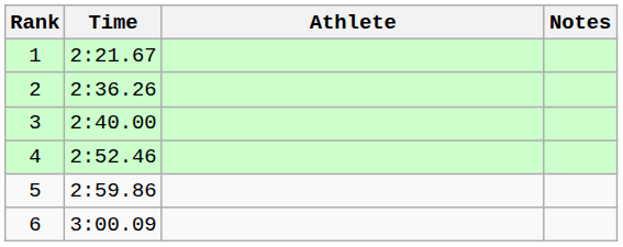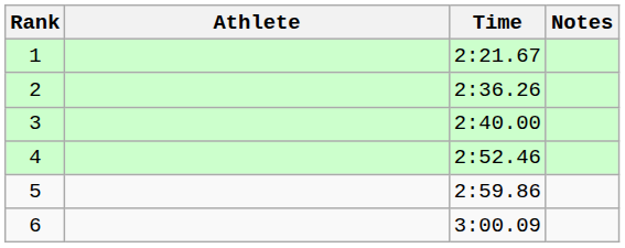 <table class="wikitable" style="text-align:center">
 <tr>
 <th>Rank</th>
+<th Style="width:18em">Athlete</th>
 <th>Time</th>
-<th Style="width:18em">Athlete</th>
 <th>Notes</th>
 </tr>
 <tr style="background:#cfc">
 <td>1</td>
+<td style="text-align:left"></td>
 <td>2:21.67</td>
-<td style="text-align:left"></td>
 <td></td>
 </tr>
 <tr style="background:#cfc">
 <td>2</td>
+<td style="text-align:left"></td>
 <td>2:36.26</td>
-<td style="text-align:left"></td>
 <td></td>
 </tr>
 <tr style="background:#cfc">
 <td>3</td>
+<td style="text-align:left"></td>
 <td>2:40.00</td>
-<td style="text-align:left"></td>
 <td></td>
 </tr>
 <tr style="background:#cfc">
 <td>4</td>
+<td style="text-align:left"></td>
 <td>2:52.46</td>
-<td style="text-align:left"></td>
 <td></td>
 </tr>
 <tr>
 <td>5</td>
+<td style="text-align:left"></td>
 <td>2:59.86</td>
-<td style="text-align:left"></td>
 <td></td>
 </tr>
 <tr>
 <td>6</td>
+<td style="text-align:left"></td>
 <td>3:00.09</td>
-<td style="text-align:left"></td>
 <td></td>
 </tr>
 </table>
